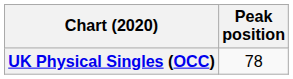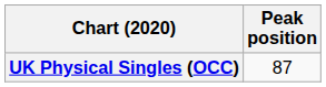 <table class="wikitable plainrowheaders">
 <tr>
 <th scope="col">Chart (2020)</th>
 <th scope="col">Peak<br>position</th>
 </tr>
 <tr>
 <th scope="row"><a href='#'>UK Physical Singles</a> (<a href='#'>OCC</a>)</th>
-<td align="center">78</td>
+<td align="center">87</td>
 </tr>
 </table>
